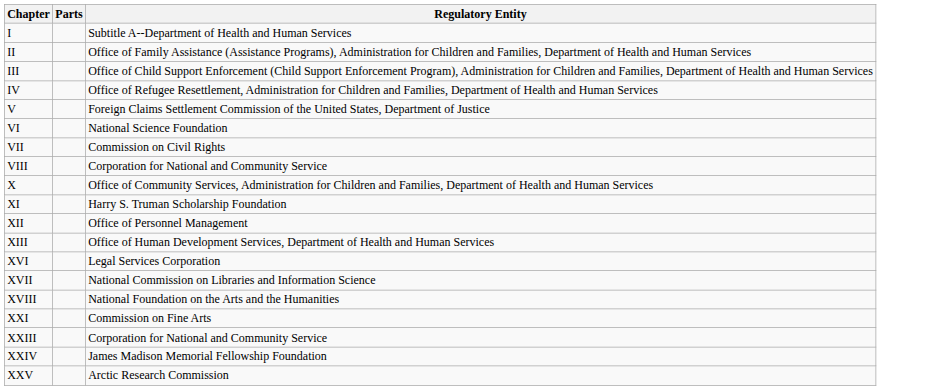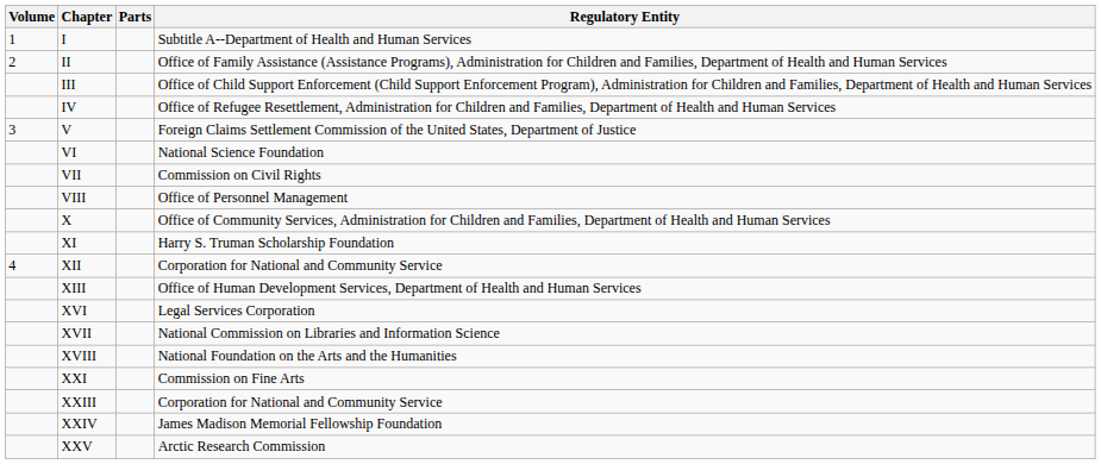 <table class="wikitable">
 <tr>
+<th>Volume</th>
 <th>Chapter</th>
 <th>Parts</th>
 <th>Regulatory Entity</th>
 </tr>
 <tr>
+<td>1</td>
 <td>I</td>
 <td></td>
 <td>Subtitle A--Department of Health and Human Services</td>
 </tr>
 <tr>
+<td>2</td>
 <td>II</td>
 <td></td>
 <td>Office of Family Assistance (Assistance Programs), Administration for Children and Families, Department of Health and Human Services</td>
 </tr>
 <tr>
+<td></td>
 <td>III</td>
 <td></td>
 <td>Office of Child Support Enforcement (Child Support Enforcement Program), Administration for Children and Families, Department of Health and Human Services</td>
 </tr>
 <tr>
+<td></td>
 <td>IV</td>
 <td></td>
 <td>Office of Refugee Resettlement, Administration for Children and Families, Department of Health and Human Services</td>
 </tr>
 <tr>
+<td>3</td>
 <td>V</td>
 <td></td>
 <td>Foreign Claims Settlement Commission of the United States, Department of Justice</td>
 </tr>
 <tr>
+<td></td>
 <td>VI</td>
 <td></td>
 <td>National Science Foundation</td>
 </tr>
 <tr>
+<td></td>
 <td>VII</td>
 <td></td>
 <td>Commission on Civil Rights</td>
 </tr>
 <tr>
+<td></td>
 <td>VIII</td>
 <td></td>
-<td>Corporation for National and Community Service</td>
+<td>Office of Personnel Management</td>
 </tr>
 <tr>
+<td></td>
 <td>X</td>
 <td></td>
 <td>Office of Community Services, Administration for Children and Families, Department of Health and Human Services</td>
 </tr>
 <tr>
+<td></td>
 <td>XI</td>
 <td></td>
 <td>Harry S. Truman Scholarship Foundation</td>
 </tr>
 <tr>
+<td>4</td>
 <td>XII</td>
 <td></td>
-<td>Office of Personnel Management</td>
+<td>Corporation for National and Community Service</td>
 </tr>
 <tr>
+<td></td>
 <td>XIII</td>
 <td></td>
 <td>Office of Human Development Services, Department of Health and Human Services</td>
 </tr>
 <tr>
+<td></td>
 <td>XVI</td>
 <td></td>
 <td>Legal Services Corporation</td>
 </tr>
 <tr>
+<td></td>
 <td>XVII</td>
 <td></td>
 <td>National Commission on Libraries and Information Science</td>
 </tr>
 <tr>
+<td></td>
 <td>XVIII</td>
 <td></td>
 <td>National Foundation on the Arts and the Humanities</td>
 </tr>
 <tr>
+<td></td>
 <td>XXI</td>
 <td></td>
 <td>Commission on Fine Arts</td>
 </tr>
 <tr>
+<td></td>
 <td>XXIII</td>
 <td></td>
 <td>Corporation for National and Community Service</td>
 </tr>
 <tr>
+<td></td>
 <td>XXIV</td>
 <td></td>
 <td>James Madison Memorial Fellowship Foundation</td>
 </tr>
 <tr>
+<td></td>
 <td>XXV</td>
 <td></td>
 <td>Arctic Research Commission</td>
 </tr>
 </table>
